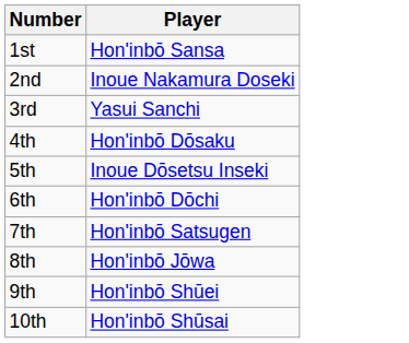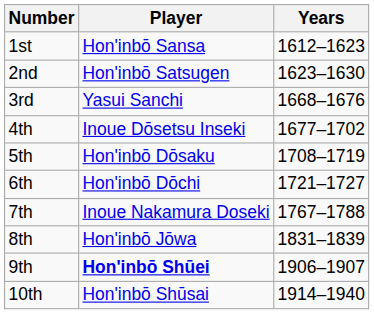 <table class="wikitable">
 <tr>
 <th scope="col">Number</th>
 <th scope="col">Player</th>
+<th scope="col">Years</th>
 </tr>
 <tr>
 <td scope="row">1st</td>
 <td><a href='#'>Hon'inbō Sansa</a></td>
+<td>1612–1623</td>
 </tr>
 <tr>
 <td scope="row">2nd</td>
-<td><a href='#'>Inoue Nakamura Doseki</a></td>
+<td><a href='#'>Hon'inbō Satsugen</a></td>
+<td>1623–1630</td>
 </tr>
 <tr>
 <td scope="row">3rd</td>
 <td><a href='#'>Yasui Sanchi</a></td>
+<td>1668–1676</td>
 </tr>
 <tr>
 <td scope="row">4th</td>
-<td><a href='#'>Hon'inbō Dōsaku</a></td>
+<td><a href='#'>Inoue Dōsetsu Inseki</a></td>
+<td>1677–1702</td>
 </tr>
 <tr>
 <td scope="row">5th</td>
-<td><a href='#'>Inoue Dōsetsu Inseki</a></td>
+<td><a href='#'>Hon'inbō Dōsaku</a></td>
+<td>1708–1719</td>
 </tr>
 <tr>
 <td scope="row">6th</td>
 <td><a href='#'>Hon'inbō Dōchi</a></td>
+<td>1721–1727</td>
 </tr>
 <tr>
 <td scope="row">7th</td>
-<td><a href='#'>Hon'inbō Satsugen</a></td>
+<td><a href='#'>Inoue Nakamura Doseki</a></td>
+<td>1767–1788</td>
 </tr>
 <tr>
 <td scope="row">8th</td>
 <td><a href='#'>Hon'inbō Jōwa</a></td>
+<td>1831–1839</td>
 </tr>
 <tr>
 <td scope="row">9th</td>
-<td><a href='#'>Hon'inbō Shūei</a></td>
+<td><strong><a href='#'>Hon'inbō Shūei</a></strong></td>
+<td>1906–1907</td>
 </tr>
 <tr>
 <td scope="row">10th</td>
 <td><a href='#'>Hon'inbō Shūsai</a></td>
+<td>1914–1940</td>
 </tr>
 </table>
